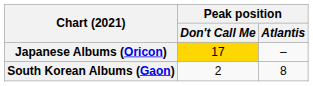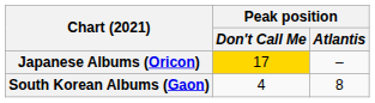 <table class="wikitable sortable plainrowheaders" style="text-align:center">
 <tr>
 <th rowspan="2" scope="col">Chart (2021)</th>
 <th colspan="2" scope="col">Peak position</th>
 </tr>
 <tr>
 <th><em>Don't Call Me</em></th>
 <th><em>Atlantis</em></th>
 </tr>
 <tr>
 <th scope="row">Japanese Albums (<a href='#'>Oricon</a>)</th>
 <td style="background: gold;">17</td>
 <td>–</td>
 </tr>
 <tr>
 <th scope="row">South Korean Albums (<a href='#'>Gaon</a>)</th>
-<td>2</td>
+<td>4</td>
 <td>8</td>
 </tr>
 </table>
